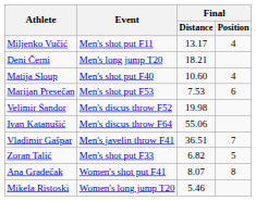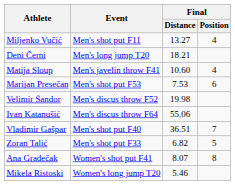 <table class=wikitable style="font-size:90%">
 <tr>
 <th rowspan="2">Athlete</th>
 <th rowspan="2">Event</th>
 <th colspan="2">Final</th>
 </tr>
 <tr style="font-size:95%">
 <th>Distance</th>
 <th>Position</th>
 </tr>
 <tr align=center>
 <td align=left><a href='#'>Miljenko Vučić</a></td>
 <td align=left><a href='#'>Men's shot put F11</a></td>
-<td>13.17</td>
+<td>13.27</td>
 <td>4</td>
 </tr>
 <tr align=center>
 <td align=left><a href='#'>Deni Černi</a></td>
 <td align=left><a href='#'>Men's long jump T20</a></td>
 <td>18.21</td>
 <td></td>
 </tr>
 <tr align=center>
 <td align=left><a href='#'>Matija Sloup</a></td>
-<td align=left><a href='#'>Men's shot put F40</a></td>
+<td align=left><a href='#'>Men's javelin throw F41</a></td>
 <td>10.60</td>
 <td>4</td>
 </tr>
 <tr align=center>
 <td align=left><a href='#'>Marijan Presečan</a></td>
 <td align=left><a href='#'>Men's shot put F53</a></td>
 <td>7.53</td>
 <td>6</td>
 </tr>
 <tr align=center>
 <td align=left><a href='#'>Velimir Šandor</a></td>
 <td align=left><a href='#'>Men's discus throw F52</a></td>
 <td>19.98</td>
 <td></td>
 </tr>
 <tr align=center>
 <td align=left><a href='#'>Ivan Katanušić</a></td>
 <td align=left><a href='#'>Men's discus throw F64</a></td>
 <td>55.06</td>
 <td></td>
 </tr>
 <tr align=center>
 <td align=left><a href='#'>Vladimir Gašpar</a></td>
-<td align=left><a href='#'>Men's javelin throw F41</a></td>
+<td align=left><a href='#'>Men's shot put F40</a></td>
 <td>36.51</td>
 <td>7</td>
 </tr>
 <tr align=center>
 <td align=left><a href='#'>Zoran Talić</a></td>
 <td align=left><a href='#'>Men's shot put F33</a></td>
 <td>6.82</td>
 <td>5</td>
 </tr>
 <tr align=center>
 <td align=left><a href='#'>Ana Gradečak</a></td>
 <td align=left><a href='#'>Women's shot put F41</a></td>
 <td>8.07</td>
 <td>8</td>
 </tr>
 <tr align=center>
 <td align=left><a href='#'>Mikela Ristoski</a></td>
 <td align=left><a href='#'>Women's long jump T20</a></td>
 <td>5.46</td>
 <td></td>
 </tr>
 </table>
